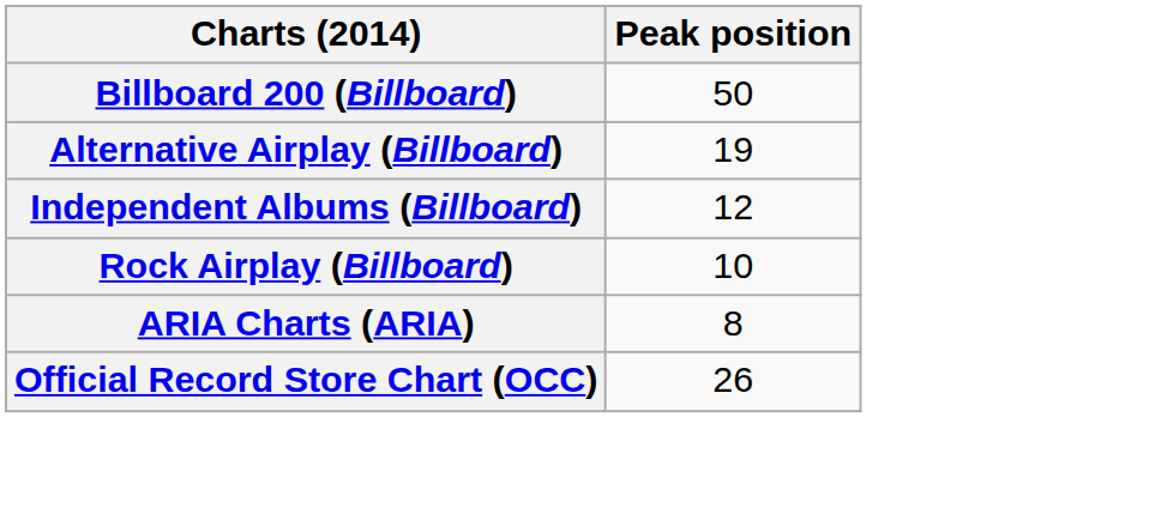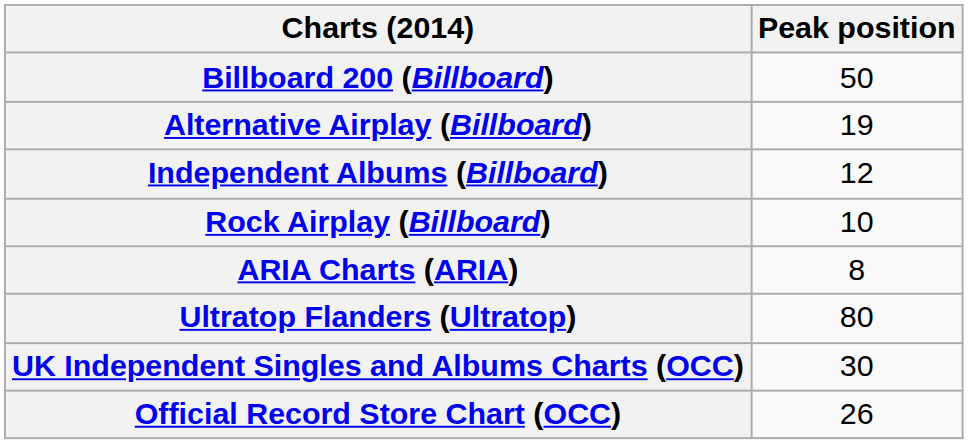 <table class="wikitable sortable plainrowheaders" style="text-align:center">
 <tr>
 <th scope="col">Charts (2014)</th>
 <th scope="col">Peak position</th>
 </tr>
 <tr>
 <th scope="row"><a href='#'>Billboard 200</a> (<a href='#'><em>Billboard</em></a>)</th>
 <td>50</td>
 </tr>
 <tr>
 <th scope="row"><a href='#'>Alternative Airplay</a> (<em><a href='#'>Billboard</a></em>)</th>
 <td>19</td>
 </tr>
 <tr>
 <th scope="row"><a href='#'>Independent Albums</a> (<a href='#'><em>Billboard</em></a>)</th>
 <td>12</td>
 </tr>
 <tr>
 <th scope="row"><a href='#'>Rock Airplay</a> (<a href='#'><em>Billboard</em></a>)</th>
 <td>10</td>
 </tr>
 <tr>
 <th scope="row"><a href='#'>ARIA Charts</a> (<a href='#'>ARIA</a>)</th>
 <td>8</td>
 </tr>
 <tr>
+<th scope="row"><a href='#'>Ultratop Flanders</a> (<a href='#'>Ultratop</a>)</th>
+<td>80</td>
+</tr>
+<tr>
+<th scope="row"><a href='#'>UK Independent Singles and Albums Charts</a> (<a href='#'>OCC</a>)</th>
+<td>30</td>
+</tr>
+<tr>
 <th scope="row"><a href='#'>Official Record Store Chart</a> (<a href='#'>OCC</a>)</th>
 <td>26</td>
 </tr>
 </table>
